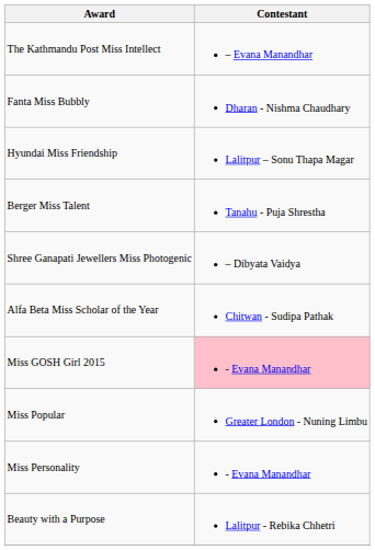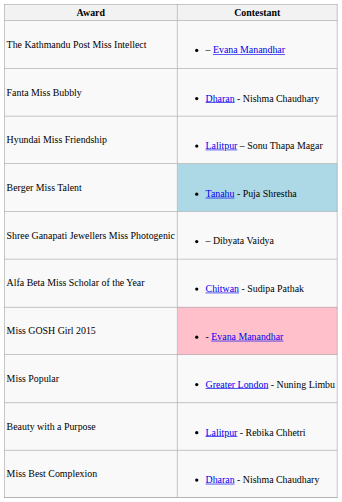 <table class="wikitable sortable unsortable" style="font-size: 95%">
 <tr>
 <th>Award</th>
 <th>Contestant</th>
 </tr>
 <tr>
 <td>The Kathmandu Post Miss Intellect</td>
 <td><br><ul><li> – <a href='#'>Evana Manandhar</a></li></ul></td>
 </tr>
 <tr>
 <td>Fanta Miss Bubbly</td>
 <td><br><ul><li> <a href='#'>Dharan</a> - Nishma Chaudhary</li></ul></td>
 </tr>
 <tr>
 <td>Hyundai Miss Friendship</td>
 <td><br><ul><li> <a href='#'>Lalitpur</a> – Sonu Thapa Magar</li></ul></td>
 </tr>
 <tr>
 <td>Berger Miss Talent</td>
-<td><br><ul><li> <a href='#'>Tanahu</a> - Puja Shrestha</li></ul></td>
+<td style="background: lightblue;"><br><ul><li> <a href='#'>Tanahu</a> - Puja Shrestha</li></ul></td>
 </tr>
 <tr>
 <td>Shree Ganapati Jewellers Miss Photogenic</td>
 <td><br><ul><li> – Dibyata Vaidya</li></ul></td>
 </tr>
 <tr>
 <td>Alfa Beta Miss Scholar of the Year</td>
 <td><br><ul><li> <a href='#'>Chitwan</a> - Sudipa Pathak</li></ul></td>
 </tr>
 <tr>
 <td>Miss GOSH Girl 2015</td>
 <td style="background: pink;"><br><ul><li> - <a href='#'>Evana Manandhar</a></li></ul></td>
 </tr>
 <tr>
 <td>Miss Popular</td>
 <td><br><ul><li> <a href='#'>Greater London</a> - Nuning Limbu</li></ul></td>
 </tr>
 <tr>
-<td>Miss Personality</td>
-<td><br><ul><li> - <a href='#'>Evana Manandhar</a></li></ul></td>
-</tr>
-<tr>
 <td>Beauty with a Purpose</td>
 <td><br><ul><li> <a href='#'>Lalitpur</a> - Rebika Chhetri</li></ul></td>
 </tr>
 <tr>
+<td>Miss Best Complexion</td>
+<td><br><ul><li> <a href='#'>Dharan</a> - Nishma Chaudhary</li></ul></td>
+</tr>
+<tr>
 </tr>
 </table>
